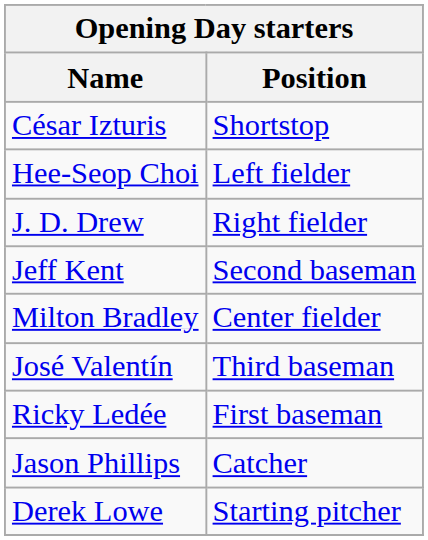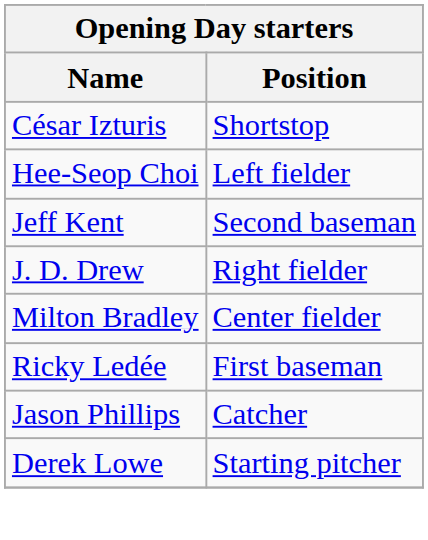 <table class="wikitable" style="text-align:left">
 <tr>
 <th colspan="2">Opening Day starters</th>
 </tr>
 <tr>
 <th>Name</th>
 <th>Position</th>
 </tr>
 <tr>
 <td><a href='#'>César Izturis</a></td>
 <td><a href='#'>Shortstop</a></td>
 </tr>
 <tr>
 <td><a href='#'>Hee-Seop Choi</a></td>
 <td><a href='#'>Left fielder</a></td>
 </tr>
 <tr>
+<td><a href='#'>Jeff Kent</a></td>
+<td><a href='#'>Second baseman</a></td>
+</tr>
+<tr>
 <td><a href='#'>J. D. Drew</a></td>
 <td><a href='#'>Right fielder</a></td>
 </tr>
 <tr>
-<td><a href='#'>Jeff Kent</a></td>
-<td><a href='#'>Second baseman</a></td>
-</tr>
-<tr>
 <td><a href='#'>Milton Bradley</a></td>
 <td><a href='#'>Center fielder</a></td>
-</tr>
-<tr>
-<td><a href='#'>José Valentín</a></td>
-<td><a href='#'>Third baseman</a></td>
 </tr>
 <tr>
 <td><a href='#'>Ricky Ledée</a></td>
 <td><a href='#'>First baseman</a></td>
 </tr>
 <tr>
 <td><a href='#'>Jason Phillips</a></td>
 <td><a href='#'>Catcher</a></td>
 </tr>
 <tr>
 <td><a href='#'>Derek Lowe</a></td>
 <td><a href='#'>Starting pitcher</a></td>
 </tr>
 <tr>
 </tr>
 </table>
